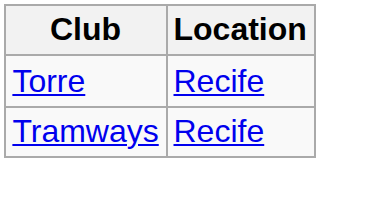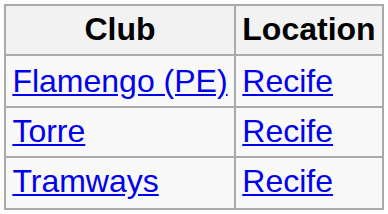 <table class="wikitable sortable">
 <tr>
 <th>Club</th>
 <th>Location</th>
+</tr>
+<tr>
+<td><a href='#'>Flamengo (PE)</a></td>
+<td><a href='#'>Recife</a></td>
 </tr>
 <tr>
 <td><a href='#'>Torre</a></td>
 <td><a href='#'>Recife</a></td>
 </tr>
 <tr>
 <td><a href='#'>Tramways</a></td>
 <td><a href='#'>Recife</a></td>
 </tr>
 </table>
